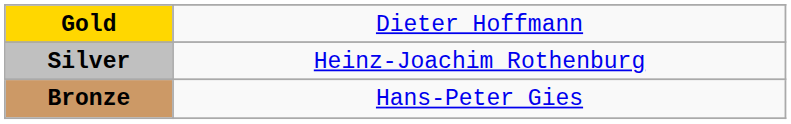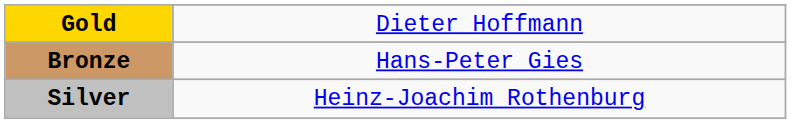 <table class="wikitable" style="text-align:center; " width="35%">
 <tr>
 <td bgcolor="gold"><strong>Gold</strong></td>
 <td><a href='#'>Dieter Hoffmann</a><br>  <small><em></em></small></td>
 </tr>
 <tr>
+<td bgcolor="CC9966"><strong>Bronze</strong></td>
+<td><a href='#'>Hans-Peter Gies</a><br>  <small><em></em></small></td>
+</tr>
+<tr>
 <td bgcolor="silver"><strong>Silver</strong></td>
 <td><a href='#'>Heinz-Joachim Rothenburg</a><br>  <small><em></em></small></td>
 </tr>
-<tr>
-<td bgcolor="CC9966"><strong>Bronze</strong></td>
-<td><a href='#'>Hans-Peter Gies</a><br>  <small><em></em></small></td>
-</tr>
 </table>
